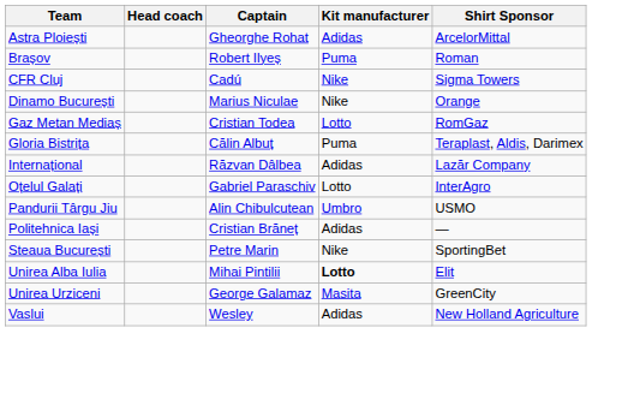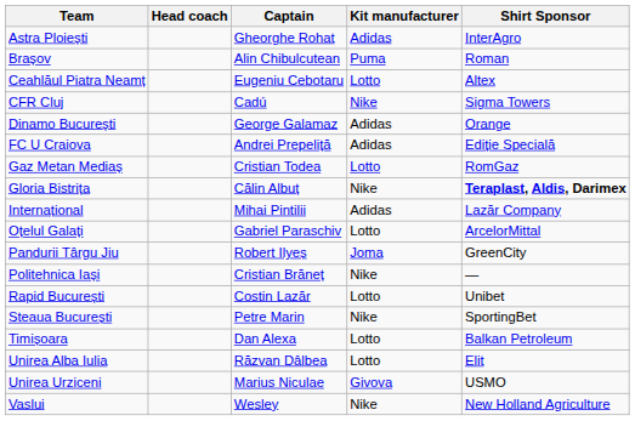 <table class="wikitable sortable">
 <tr>
 <th>Team</th>
 <th>Head coach</th>
 <th>Captain</th>
 <th>Kit manufacturer</th>
 <th>Shirt Sponsor</th>
 </tr>
 <tr>
 <td><a href='#'>Astra Ploiești</a></td>
 <td> </td>
 <td> <a href='#'>Gheorghe Rohat</a></td>
 <td><a href='#'>Adidas</a></td>
-<td><a href='#'>ArcelorMittal</a></td>
+<td><a href='#'>InterAgro</a></td>
 </tr>
 <tr>
 <td><a href='#'>Brașov</a></td>
 <td> </td>
-<td> <a href='#'>Robert Ilyeș</a></td>
+<td> <a href='#'>Alin Chibulcutean</a></td>
 <td><a href='#'>Puma</a></td>
 <td><a href='#'>Roman</a></td>
+</tr>
+<tr>
+<td><a href='#'>Ceahlăul Piatra Neamț</a></td>
+<td> </td>
+<td> <a href='#'>Eugeniu Cebotaru</a></td>
+<td><a href='#'>Lotto</a></td>
+<td><a href='#'>Altex</a></td>
 </tr>
 <tr>
 <td><a href='#'>CFR Cluj</a></td>
 <td> </td>
 <td> <a href='#'>Cadú</a></td>
 <td><a href='#'>Nike</a></td>
 <td><a href='#'>Sigma Towers</a></td>
 </tr>
 <tr>
 <td><a href='#'>Dinamo București</a></td>
 <td> </td>
-<td> <a href='#'>Marius Niculae</a></td>
-<td>Nike</td>
+<td> <a href='#'>George Galamaz</a></td>
+<td>Adidas</td>
 <td><a href='#'>Orange</a></td>
+</tr>
+<tr>
+<td><a href='#'>FC U Craiova</a></td>
+<td> </td>
+<td> <a href='#'>Andrei Prepeliță</a></td>
+<td>Adidas</td>
+<td><a href='#'>Ediție Specială</a></td>
 </tr>
 <tr>
 <td><a href='#'>Gaz Metan Mediaș</a></td>
 <td> </td>
 <td> <a href='#'>Cristian Todea</a></td>
 <td><a href='#'>Lotto</a></td>
 <td><a href='#'>RomGaz</a></td>
 </tr>
 <tr>
 <td><a href='#'>Gloria Bistrița</a></td>
 <td> </td>
 <td> <a href='#'>Călin Albuț</a></td>
-<td>Puma</td>
-<td><a href='#'>Teraplast</a>, <a href='#'>Aldis</a>, Darimex</td>
+<td>Nike</td>
+<td><strong><a href='#'>Teraplast</a>, <a href='#'>Aldis</a>, Darimex</strong></td>
 </tr>
 <tr>
 <td><a href='#'>Internațional</a></td>
 <td> </td>
-<td> <a href='#'>Răzvan Dâlbea</a></td>
+<td> <a href='#'>Mihai Pintilii</a></td>
 <td>Adidas</td>
 <td><a href='#'>Lazăr Company</a></td>
 </tr>
 <tr>
 <td><a href='#'>Oțelul Galați</a></td>
 <td> </td>
 <td> <a href='#'>Gabriel Paraschiv</a></td>
 <td>Lotto</td>
-<td><a href='#'>InterAgro</a></td>
+<td><a href='#'>ArcelorMittal</a></td>
 </tr>
 <tr>
 <td><a href='#'>Pandurii Târgu Jiu</a></td>
 <td> </td>
-<td> <a href='#'>Alin Chibulcutean</a></td>
-<td><a href='#'>Umbro</a></td>
-<td>USMO</td>
+<td> <a href='#'>Robert Ilyeș</a></td>
+<td><a href='#'>Joma</a></td>
+<td>GreenCity</td>
 </tr>
 <tr>
 <td><a href='#'>Politehnica Iași</a></td>
 <td> </td>
 <td> <a href='#'>Cristian Brăneț</a></td>
-<td>Adidas</td>
+<td>Nike</td>
 <td>—</td>
+</tr>
+<tr>
+<td><a href='#'>Rapid București</a></td>
+<td> </td>
+<td> <a href='#'>Costin Lazăr</a></td>
+<td>Lotto</td>
+<td>Unibet</td>
 </tr>
 <tr>
 <td><a href='#'>Steaua București</a></td>
 <td> </td>
 <td> <a href='#'>Petre Marin</a></td>
 <td>Nike</td>
 <td>SportingBet</td>
 </tr>
 <tr>
+<td><a href='#'>Timișoara</a></td>
+<td> </td>
+<td> <a href='#'>Dan Alexa</a></td>
+<td>Lotto</td>
+<td><a href='#'>Balkan Petroleum</a></td>
+</tr>
+<tr>
 <td><a href='#'>Unirea Alba Iulia</a></td>
 <td> </td>
-<td> <a href='#'>Mihai Pintilii</a></td>
-<td><strong>Lotto</strong></td>
+<td> <a href='#'>Răzvan Dâlbea</a></td>
+<td>Lotto</td>
 <td><a href='#'>Elit</a></td>
 </tr>
 <tr>
 <td><a href='#'>Unirea Urziceni</a></td>
 <td> </td>
-<td> <a href='#'>George Galamaz</a></td>
-<td><a href='#'>Masita</a></td>
-<td>GreenCity</td>
+<td> <a href='#'>Marius Niculae</a></td>
+<td><a href='#'>Givova</a></td>
+<td>USMO</td>
 </tr>
 <tr>
 <td><a href='#'>Vaslui</a></td>
 <td> </td>
 <td> <a href='#'>Wesley</a></td>
-<td>Adidas</td>
+<td>Nike</td>
 <td><a href='#'>New Holland Agriculture</a></td>
 </tr>
 </table>
